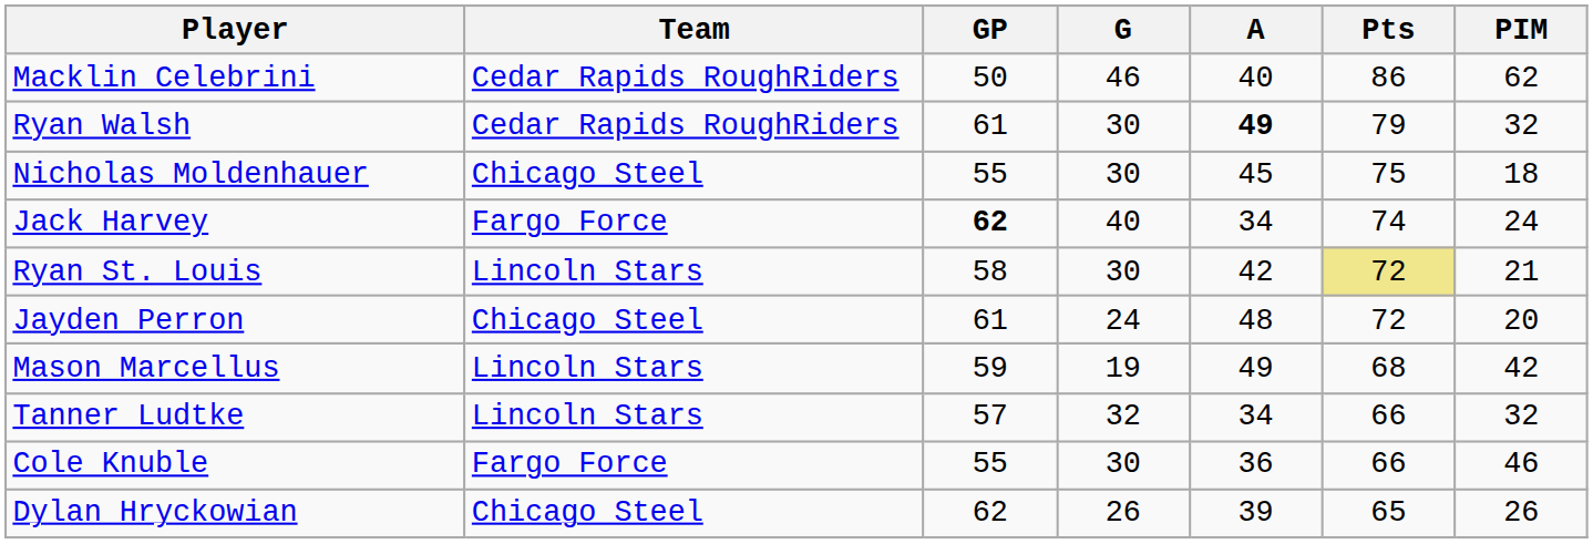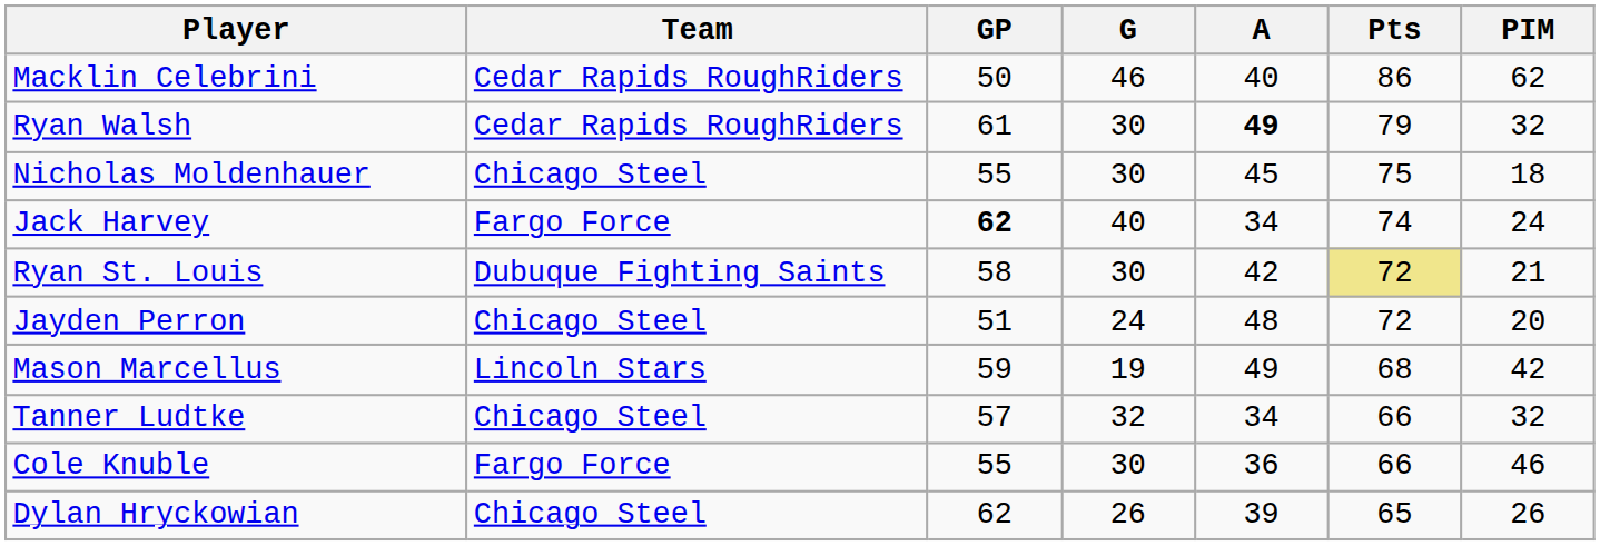 <table class="wikitable sortable" style="text-align: center">
 <tr>
 <td class="unsortable" align=center bgcolor=#F2F2F2 style="width: 15em"><strong>Player</strong></td>
 <th style="width: 15em">Team</th>
 <th style="width: 4em">GP</th>
 <th style="width: 4em">G</th>
 <th style="width: 4em">A</th>
 <th style="width: 4em">Pts</th>
 <th style="width: 4em">PIM</th>
 </tr>
 <tr>
 <td align=left><a href='#'>Macklin Celebrini</a></td>
 <td align=left><a href='#'>Cedar Rapids RoughRiders</a></td>
 <td>50</td>
 <td>46</td>
 <td>40</td>
 <td>86</td>
 <td>62</td>
 </tr>
 <tr>
 <td align=left><a href='#'>Ryan Walsh</a></td>
 <td align=left><a href='#'>Cedar Rapids RoughRiders</a></td>
 <td>61</td>
 <td>30</td>
 <td><strong>49</strong></td>
 <td>79</td>
 <td>32</td>
 </tr>
 <tr>
 <td align=left><a href='#'>Nicholas Moldenhauer</a></td>
 <td align=left><a href='#'>Chicago Steel</a></td>
 <td>55</td>
 <td>30</td>
 <td>45</td>
 <td>75</td>
 <td>18</td>
 </tr>
 <tr>
 <td align=left><a href='#'>Jack Harvey</a></td>
 <td align=left><a href='#'>Fargo Force</a></td>
 <td><strong>62</strong></td>
 <td>40</td>
 <td>34</td>
 <td>74</td>
 <td>24</td>
 </tr>
 <tr>
 <td align=left><a href='#'>Ryan St. Louis</a></td>
-<td align=left><a href='#'>Lincoln Stars</a></td>
+<td align=left><a href='#'>Dubuque Fighting Saints</a></td>
 <td>58</td>
 <td>30</td>
 <td>42</td>
 <td style="background: khaki;">72</td>
 <td>21</td>
 </tr>
 <tr>
 <td align=left><a href='#'>Jayden Perron</a></td>
 <td align=left><a href='#'>Chicago Steel</a></td>
-<td>61</td>
+<td>51</td>
 <td>24</td>
 <td>48</td>
 <td>72</td>
 <td>20</td>
 </tr>
 <tr>
 <td align=left><a href='#'>Mason Marcellus</a></td>
 <td align=left><a href='#'>Lincoln Stars</a></td>
 <td>59</td>
 <td>19</td>
 <td>49</td>
 <td>68</td>
 <td>42</td>
 </tr>
 <tr>
 <td align=left><a href='#'>Tanner Ludtke</a></td>
-<td align=left><a href='#'>Lincoln Stars</a></td>
+<td align=left><a href='#'>Chicago Steel</a></td>
 <td>57</td>
 <td>32</td>
 <td>34</td>
 <td>66</td>
 <td>32</td>
 </tr>
 <tr>
 <td align=left><a href='#'>Cole Knuble</a></td>
 <td align=left><a href='#'>Fargo Force</a></td>
 <td>55</td>
 <td>30</td>
 <td>36</td>
 <td>66</td>
 <td>46</td>
 </tr>
 <tr>
 <td align=left><a href='#'>Dylan Hryckowian</a></td>
 <td align=left><a href='#'>Chicago Steel</a></td>
 <td>62</td>
 <td>26</td>
 <td>39</td>
 <td>65</td>
 <td>26</td>
 </tr>
 </table>
